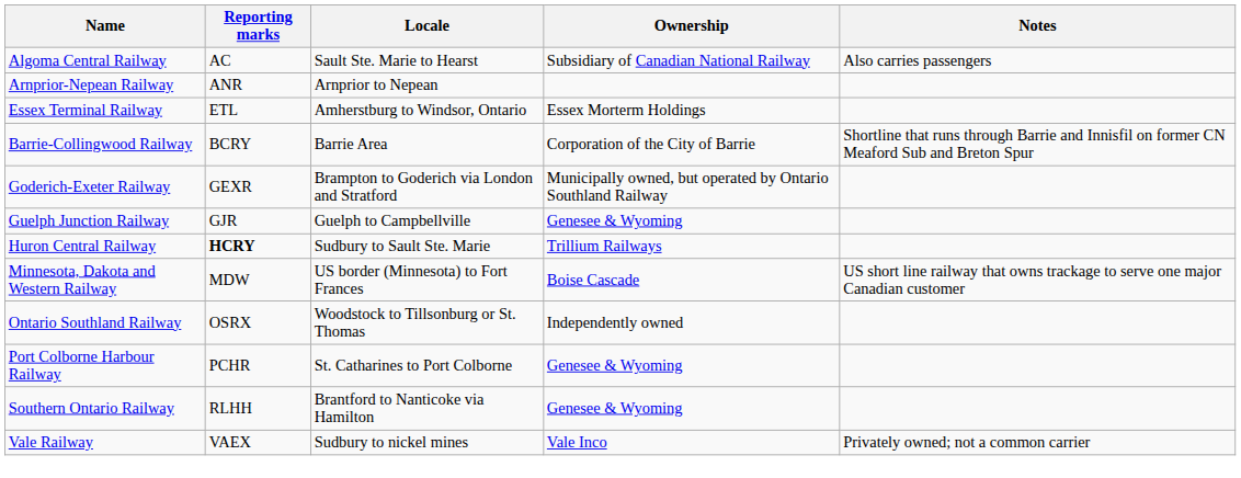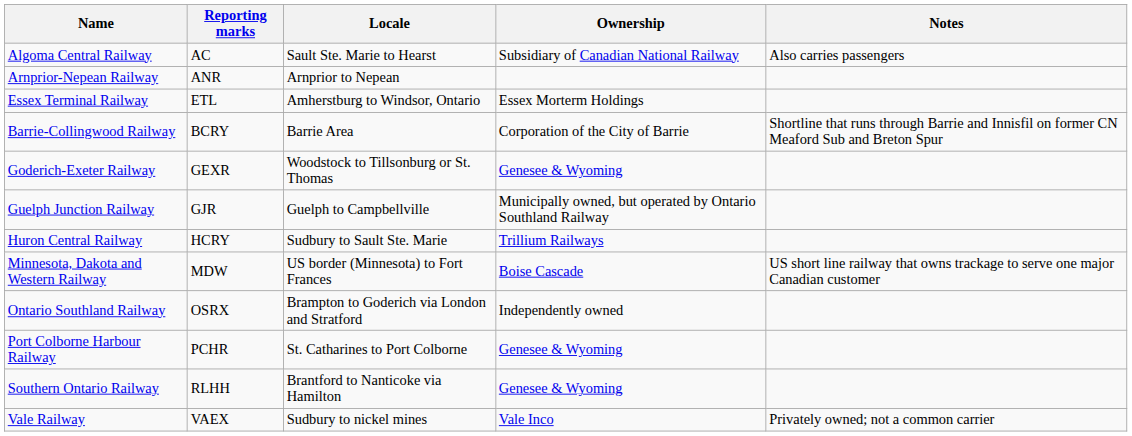 <table class="wikitable sortable" border="1">
 <tr>
 <th> Name</th>
 <th><a href='#'>Reporting marks</a></th>
 <th>Locale</th>
 <th>Ownership</th>
 <th>Notes</th>
 </tr>
 <tr>
 <td><a href='#'>Algoma Central Railway</a></td>
 <td>AC</td>
 <td>Sault Ste. Marie to Hearst</td>
 <td>Subsidiary of <a href='#'>Canadian National Railway</a></td>
 <td>Also carries passengers</td>
 </tr>
 <tr>
 <td><a href='#'>Arnprior-Nepean Railway</a></td>
 <td>ANR</td>
 <td>Arnprior to Nepean</td>
 <td></td>
 <td></td>
 </tr>
 <tr>
 <td><a href='#'>Essex Terminal Railway</a></td>
 <td>ETL</td>
 <td>Amherstburg to Windsor, Ontario</td>
 <td>Essex Morterm Holdings</td>
 <td></td>
 </tr>
 <tr>
 <td><a href='#'>Barrie-Collingwood Railway</a></td>
 <td>BCRY</td>
 <td>Barrie Area</td>
 <td>Corporation of the City of Barrie</td>
 <td>Shortline that runs through Barrie and Innisfil on former CN Meaford Sub and Breton Spur</td>
 </tr>
 <tr>
 <td><a href='#'>Goderich-Exeter Railway</a></td>
 <td>GEXR</td>
-<td>Brampton to Goderich via London and Stratford</td>
-<td>Municipally owned, but operated by Ontario Southland Railway</td>
+<td>Woodstock to Tillsonburg or St. Thomas</td>
+<td><a href='#'>Genesee & Wyoming</a></td>
 <td></td>
 </tr>
 <tr>
 <td><a href='#'>Guelph Junction Railway</a></td>
 <td>GJR</td>
 <td>Guelph to Campbellville</td>
-<td><a href='#'>Genesee & Wyoming</a></td>
+<td>Municipally owned, but operated by Ontario Southland Railway</td>
 <td></td>
 </tr>
 <tr>
 <td><a href='#'>Huron Central Railway</a></td>
-<td><strong>HCRY</strong></td>
+<td>HCRY</td>
 <td>Sudbury to Sault Ste. Marie</td>
 <td><a href='#'>Trillium Railways</a></td>
 <td></td>
 </tr>
 <tr>
 <td><a href='#'>Minnesota, Dakota and Western Railway</a></td>
 <td>MDW</td>
 <td>US border (Minnesota) to Fort Frances</td>
 <td><a href='#'>Boise Cascade</a></td>
 <td>US short line railway that owns trackage to serve one major Canadian customer</td>
 </tr>
 <tr>
 <td><a href='#'>Ontario Southland Railway</a></td>
 <td>OSRX</td>
-<td>Woodstock to Tillsonburg or St. Thomas</td>
+<td>Brampton to Goderich via London and Stratford</td>
 <td>Independently owned</td>
 <td></td>
 </tr>
 <tr>
 <td><a href='#'>Port Colborne Harbour Railway</a></td>
 <td>PCHR</td>
 <td>St. Catharines to Port Colborne</td>
 <td><a href='#'>Genesee & Wyoming</a></td>
 <td></td>
 </tr>
 <tr>
 <td><a href='#'>Southern Ontario Railway</a></td>
 <td>RLHH</td>
 <td>Brantford to Nanticoke via Hamilton</td>
 <td><a href='#'>Genesee & Wyoming</a></td>
 <td></td>
 </tr>
 <tr>
 <td><a href='#'>Vale Railway</a></td>
 <td>VAEX</td>
 <td>Sudbury to nickel mines</td>
 <td><a href='#'>Vale Inco</a></td>
 <td>Privately owned; not a common carrier</td>
 </tr>
 </table>
